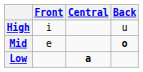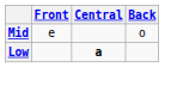 <table class="wikitable" style=text-align:center>
 <tr>
 <th></th>
 <th><a href='#'>Front</a></th>
 <th><a href='#'>Central</a></th>
 <th><a href='#'>Back</a></th>
 </tr>
 <tr>
-<th><a href='#'>High</a></th>
-<td>i</td>
-<td></td>
-<td>u</td>
-</tr>
-<tr>
 <th><a href='#'>Mid</a></th>
 <td>e</td>
 <td></td>
-<td><strong>o</strong></td>
+<td>o</td>
 </tr>
 <tr>
 <th><a href='#'>Low</a></th>
 <td></td>
 <td><strong>a</strong></td>
 <td></td>
 </tr>
 </table>
